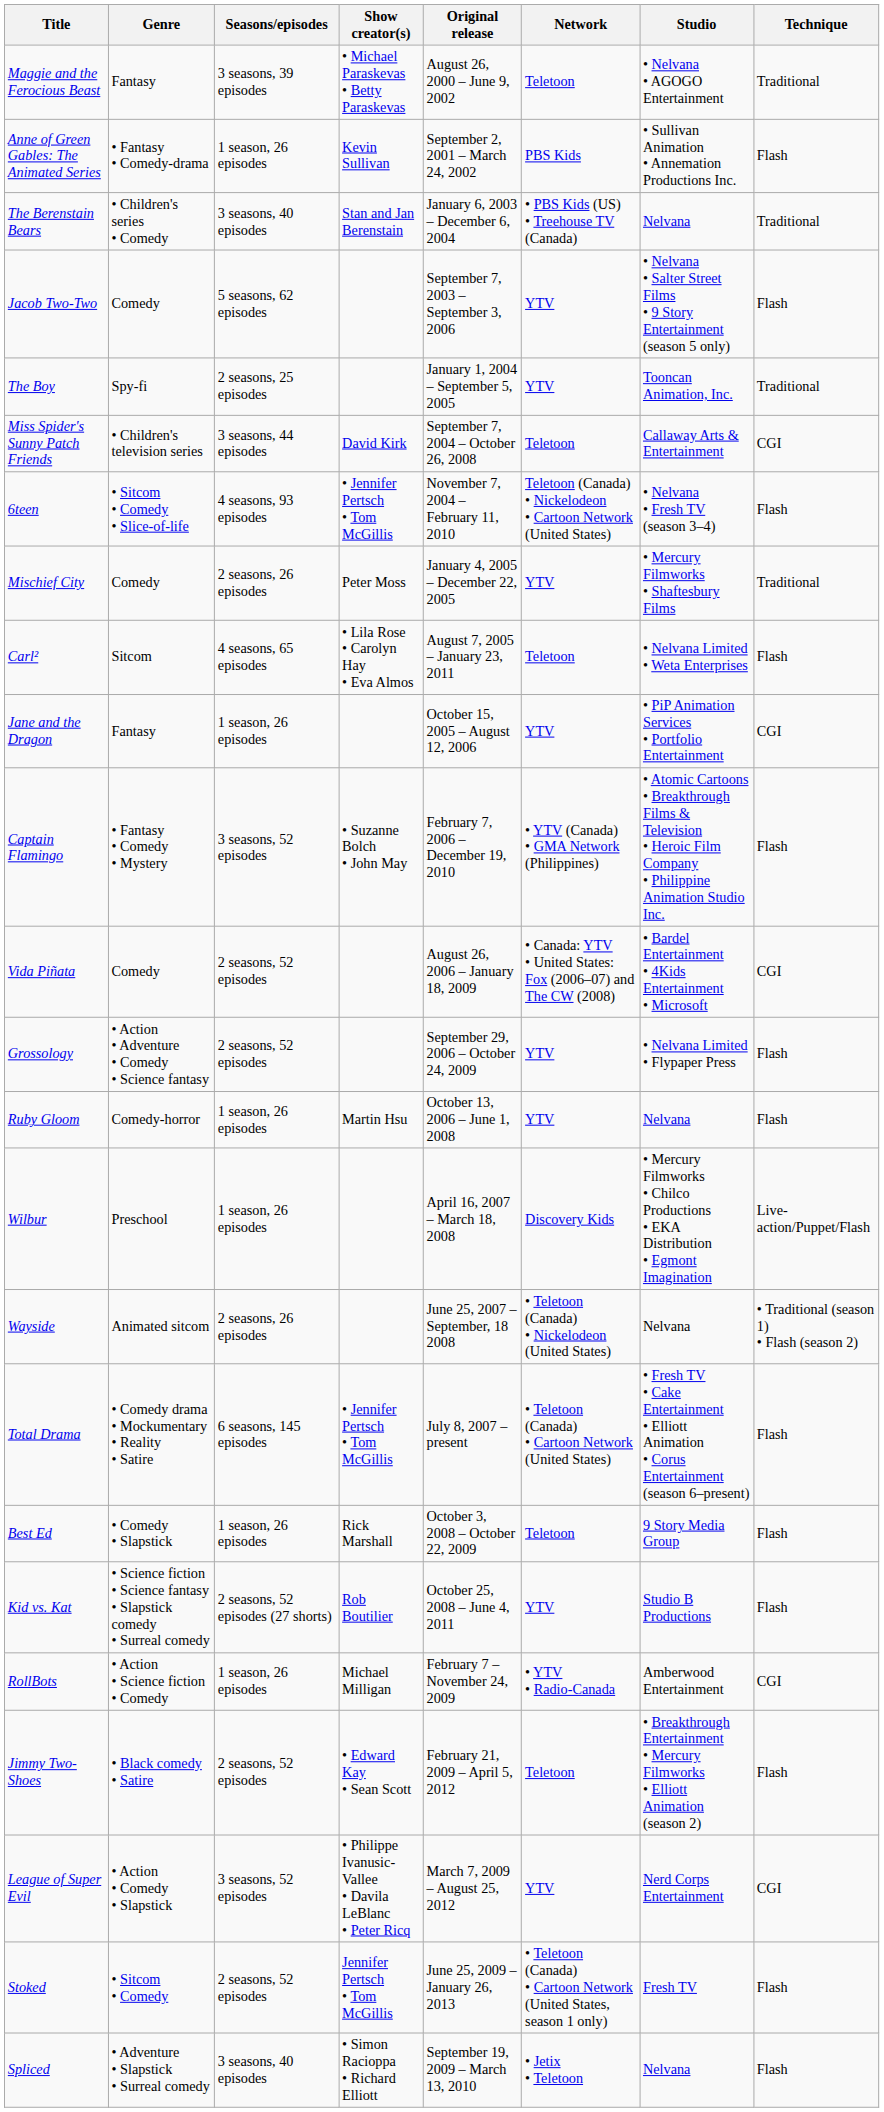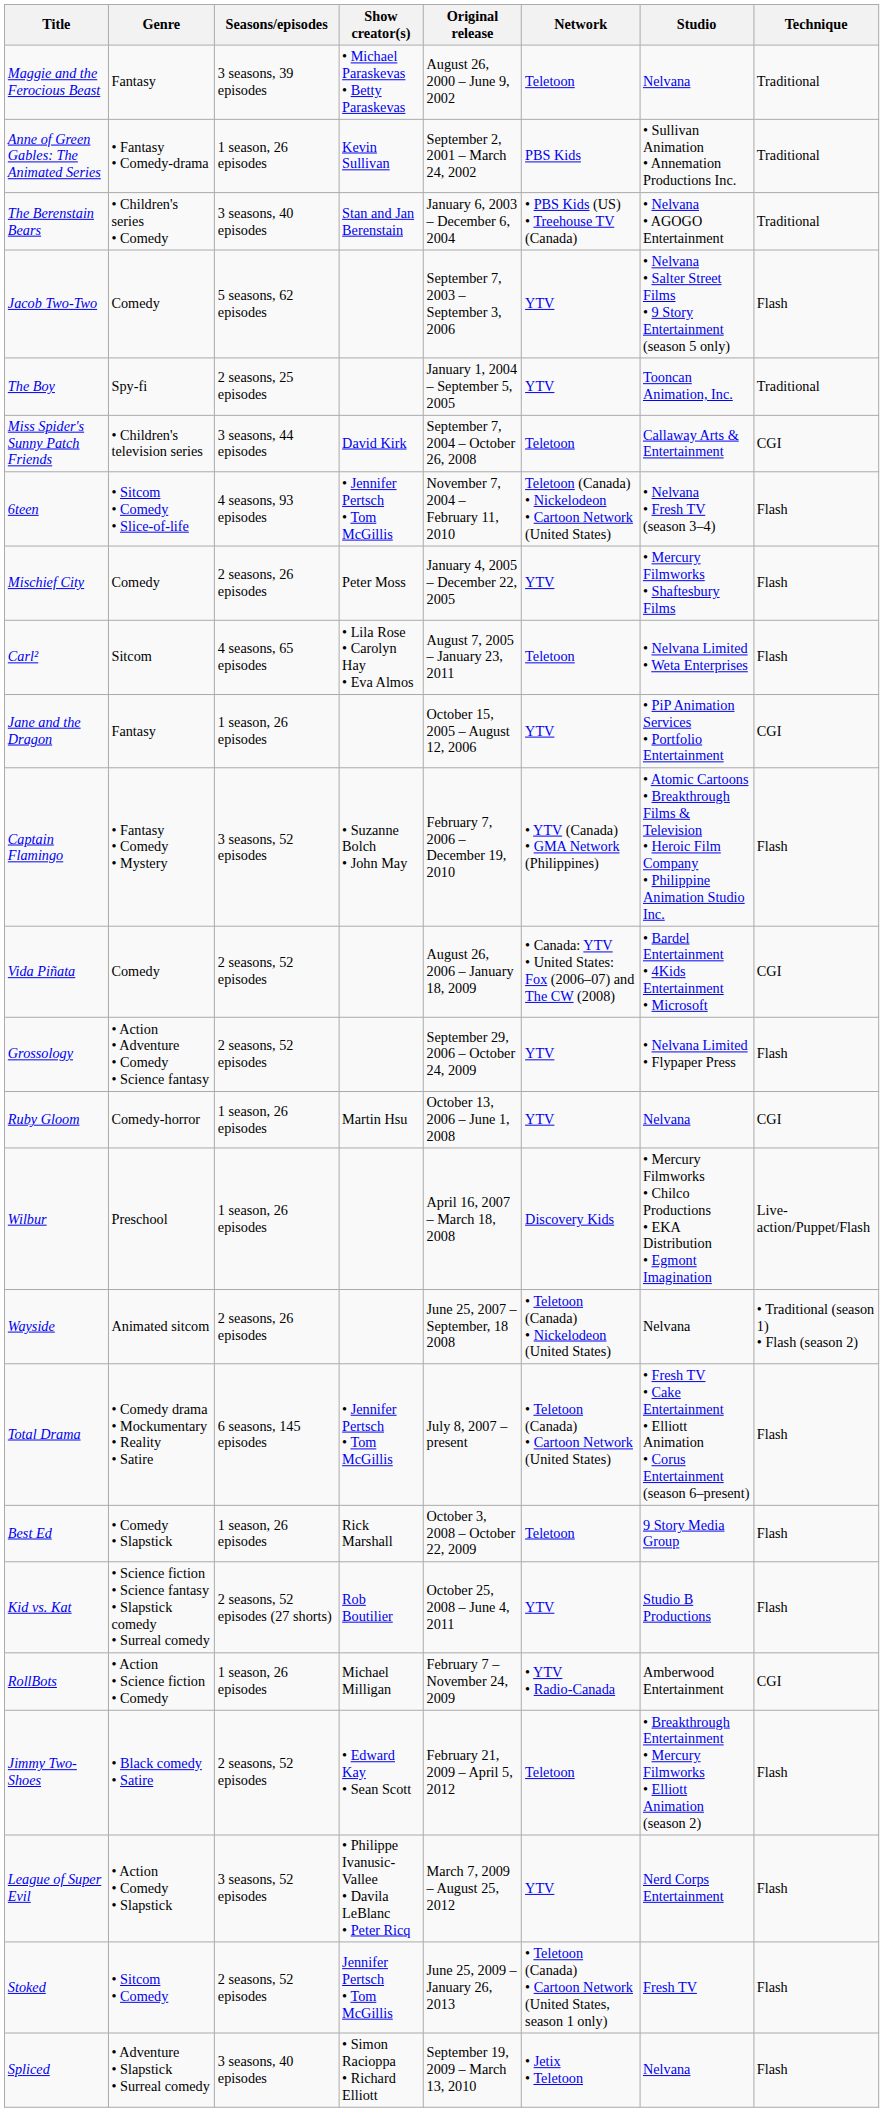 <table class="wikitable sortable" style="text-align: left; font-size:90%; width:100%;">
 <tr>
 <th>Title</th>
 <th>Genre</th>
 <th>Seasons/episodes</th>
 <th>Show creator(s)</th>
 <th>Original release</th>
 <th>Network</th>
 <th>Studio</th>
 <th>Technique</th>
 </tr>
 <tr>
 <td><em><a href='#'>Maggie and the Ferocious Beast</a></em></td>
 <td>Fantasy</td>
 <td>3 seasons, 39 episodes</td>
 <td>• <a href='#'>Michael Paraskevas</a><br>• <a href='#'>Betty Paraskevas</a></td>
 <td>August 26, 2000 – June 9, 2002</td>
 <td><a href='#'>Teletoon</a></td>
-<td>• <a href='#'>Nelvana</a><br>• AGOGO Entertainment</td>
+<td><a href='#'>Nelvana</a></td>
 <td>Traditional</td>
 </tr>
 <tr>
 <td><em><a href='#'>Anne of Green Gables: The Animated Series</a></em></td>
 <td>• Fantasy<br>• Comedy-drama</td>
 <td>1 season, 26 episodes</td>
 <td><a href='#'>Kevin Sullivan</a></td>
 <td>September 2, 2001 – March 24, 2002</td>
 <td><a href='#'>PBS Kids</a></td>
 <td>• Sullivan Animation<br>• Annemation Productions Inc.</td>
-<td>Flash</td>
+<td>Traditional</td>
 </tr>
 <tr>
 <td><em><a href='#'>The Berenstain Bears</a></em></td>
 <td>• Children's series<br>• Comedy</td>
 <td>3 seasons, 40 episodes</td>
 <td><a href='#'>Stan and Jan Berenstain</a></td>
 <td>January 6, 2003 – December 6, 2004</td>
 <td>• <a href='#'>PBS Kids</a> (US)<br>• <a href='#'>Treehouse TV</a> (Canada)</td>
-<td><a href='#'>Nelvana</a></td>
+<td>• <a href='#'>Nelvana</a><br>• AGOGO Entertainment</td>
 <td>Traditional</td>
 </tr>
 <tr>
 <td><em><a href='#'>Jacob Two-Two</a></em></td>
 <td>Comedy</td>
 <td>5 seasons, 62 episodes</td>
 <td></td>
 <td>September 7, 2003 – September 3, 2006</td>
 <td><a href='#'>YTV</a></td>
 <td>• <a href='#'>Nelvana</a><br>• <a href='#'>Salter Street Films</a><br>• <a href='#'>9 Story Entertainment</a> (season 5 only)</td>
 <td>Flash</td>
 </tr>
 <tr>
 <td><em><a href='#'>The Boy</a></em></td>
 <td>Spy-fi</td>
 <td>2 seasons, 25 episodes</td>
 <td></td>
 <td>January 1, 2004 – September 5, 2005</td>
 <td><a href='#'>YTV</a></td>
 <td><a href='#'>Tooncan Animation, Inc.</a></td>
 <td>Traditional</td>
 </tr>
 <tr>
 <td><em><a href='#'>Miss Spider's Sunny Patch Friends</a></em></td>
 <td>• Children's television series</td>
 <td>3 seasons, 44 episodes</td>
 <td><a href='#'>David Kirk</a></td>
 <td>September 7, 2004 – October 26, 2008</td>
 <td><a href='#'>Teletoon</a></td>
 <td><a href='#'>Callaway Arts & Entertainment</a></td>
 <td>CGI</td>
 </tr>
 <tr>
 <td><em><a href='#'>6teen</a></em></td>
 <td>• <a href='#'>Sitcom</a><br>• <a href='#'>Comedy</a><br>• <a href='#'>Slice-of-life</a></td>
 <td>4 seasons, 93 episodes</td>
 <td>• <a href='#'>Jennifer Pertsch</a><br>• <a href='#'>Tom McGillis</a></td>
 <td>November 7, 2004 – February 11, 2010</td>
 <td><a href='#'>Teletoon</a> (Canada)<br>• <a href='#'>Nickelodeon</a><br>• <a href='#'>Cartoon Network</a> (United States)</td>
 <td>• <a href='#'>Nelvana</a><br>• <a href='#'>Fresh TV</a> (season 3–4)</td>
 <td>Flash</td>
 </tr>
 <tr>
 <td><em><a href='#'>Mischief City</a></em></td>
 <td>Comedy</td>
 <td>2 seasons, 26 episodes</td>
 <td>Peter Moss</td>
 <td>January 4, 2005 – December 22, 2005</td>
 <td><a href='#'>YTV</a></td>
 <td>• <a href='#'>Mercury Filmworks</a><br>• <a href='#'>Shaftesbury Films</a></td>
-<td>Traditional</td>
+<td>Flash</td>
 </tr>
 <tr>
 <td><em><a href='#'>Carl²</a></em></td>
 <td>Sitcom</td>
 <td>4 seasons, 65 episodes</td>
 <td>• Lila Rose<br>• Carolyn Hay<br>• Eva Almos</td>
 <td>August 7, 2005 – January 23, 2011</td>
 <td><a href='#'>Teletoon</a></td>
 <td>• <a href='#'>Nelvana Limited</a><br>• <a href='#'>Weta Enterprises</a></td>
 <td>Flash</td>
 </tr>
 <tr>
 <td><em><a href='#'>Jane and the Dragon</a></em></td>
 <td>Fantasy</td>
 <td>1 season, 26 episodes</td>
 <td></td>
 <td>October 15, 2005 – August 12, 2006</td>
 <td><a href='#'>YTV</a></td>
 <td>• <a href='#'>PiP Animation Services</a><br>• <a href='#'>Portfolio Entertainment</a></td>
 <td>CGI</td>
 </tr>
 <tr>
 <td><em><a href='#'>Captain Flamingo</a></em></td>
 <td>• Fantasy<br>• Comedy<br>• Mystery</td>
 <td>3 seasons, 52 episodes</td>
 <td>• Suzanne Bolch<br>• John May</td>
 <td>February 7, 2006 – December 19, 2010</td>
 <td>• <a href='#'>YTV</a> (Canada)<br>• <a href='#'>GMA Network</a> (Philippines)</td>
 <td>• <a href='#'>Atomic Cartoons</a><br>• <a href='#'>Breakthrough Films & Television</a><br>• <a href='#'>Heroic Film Company</a><br>• <a href='#'>Philippine Animation Studio Inc.</a></td>
 <td>Flash</td>
 </tr>
 <tr>
 <td><em><a href='#'>Vida Piñata</a></em></td>
 <td>Comedy</td>
 <td>2 seasons, 52 episodes</td>
 <td></td>
 <td>August 26, 2006 – January 18, 2009</td>
 <td>• Canada: <a href='#'>YTV</a><br>• United States: <a href='#'>Fox</a> (2006–07) and <a href='#'>The CW</a> (2008)</td>
 <td>• <a href='#'>Bardel Entertainment</a><br>• <a href='#'>4Kids Entertainment</a><br>• <a href='#'>Microsoft</a></td>
 <td>CGI</td>
 </tr>
 <tr>
 <td><em><a href='#'>Grossology</a></em></td>
 <td>• Action<br>• Adventure<br>• Comedy<br>• Science fantasy</td>
 <td>2 seasons, 52 episodes</td>
 <td></td>
 <td>September 29, 2006 – October 24, 2009</td>
 <td><a href='#'>YTV</a></td>
 <td>• <a href='#'>Nelvana Limited</a><br>• Flypaper Press</td>
 <td>Flash</td>
 </tr>
 <tr>
 <td><em><a href='#'>Ruby Gloom</a></em></td>
 <td>Comedy-horror</td>
 <td>1 season, 26 episodes</td>
 <td>Martin Hsu</td>
 <td>October 13, 2006 – June 1, 2008</td>
 <td><a href='#'>YTV</a></td>
 <td><a href='#'>Nelvana</a></td>
-<td>Flash</td>
+<td>CGI</td>
 </tr>
 <tr>
 <td><em><a href='#'>Wilbur</a></em></td>
 <td>Preschool</td>
 <td>1 season, 26 episodes</td>
 <td></td>
 <td>April 16, 2007 – March 18, 2008</td>
 <td><a href='#'>Discovery Kids</a></td>
 <td>• Mercury Filmworks<br>• Chilco Productions<br>• EKA Distribution<br>• <a href='#'>Egmont Imagination</a></td>
 <td>Live-action/Puppet/Flash</td>
 </tr>
 <tr>
 <td><em><a href='#'>Wayside</a></em></td>
 <td>Animated sitcom</td>
 <td>2 seasons, 26 episodes</td>
 <td></td>
 <td>June 25, 2007 – September, 18 2008</td>
 <td>• <a href='#'>Teletoon</a> (Canada)<br>• <a href='#'>Nickelodeon</a> (United States)</td>
 <td>Nelvana</td>
 <td>• Traditional (season 1)<br>• Flash (season 2)</td>
 </tr>
 <tr>
 <td><em><a href='#'>Total Drama</a></em></td>
 <td>• Comedy drama<br>• Mockumentary<br>• Reality<br>• Satire</td>
 <td>6 seasons, 145 episodes</td>
 <td>• <a href='#'>Jennifer Pertsch</a><br>• <a href='#'>Tom McGillis</a></td>
 <td>July 8, 2007 – present</td>
 <td>• <a href='#'>Teletoon</a> (Canada)<br>• <a href='#'>Cartoon Network</a> (United States)</td>
 <td>• <a href='#'>Fresh TV</a><br>• <a href='#'>Cake Entertainment</a><br>• Elliott Animation<br>• <a href='#'>Corus Entertainment</a> (season 6–present)</td>
 <td>Flash</td>
 </tr>
 <tr>
 <td><em><a href='#'>Best Ed</a></em></td>
 <td>• Comedy<br>• Slapstick</td>
 <td>1 season, 26 episodes</td>
 <td>Rick Marshall</td>
 <td>October 3, 2008 – October 22, 2009</td>
 <td><a href='#'>Teletoon</a></td>
 <td><a href='#'>9 Story Media Group</a></td>
 <td>Flash</td>
 </tr>
 <tr>
 <td><em><a href='#'>Kid vs. Kat</a></em></td>
 <td>• Science fiction<br>• Science fantasy<br>• Slapstick comedy<br>• Surreal comedy</td>
 <td>2 seasons, 52 episodes (27 shorts)</td>
 <td><a href='#'>Rob Boutilier</a></td>
 <td>October 25, 2008 – June 4, 2011</td>
 <td><a href='#'>YTV</a></td>
 <td><a href='#'>Studio B Productions</a></td>
 <td>Flash</td>
 </tr>
 <tr>
 <td><em><a href='#'>RollBots</a></em></td>
 <td>• Action<br>• Science fiction<br>• Comedy</td>
 <td>1 season, 26 episodes</td>
 <td>Michael Milligan</td>
 <td>February 7 – November 24, 2009</td>
 <td>• <a href='#'>YTV</a><br>• <a href='#'>Radio-Canada</a></td>
 <td>Amberwood Entertainment</td>
 <td>CGI</td>
 </tr>
 <tr>
 <td><em><a href='#'>Jimmy Two-Shoes</a></em></td>
 <td>• <a href='#'>Black comedy</a><br>• <a href='#'>Satire</a></td>
 <td>2 seasons, 52 episodes</td>
 <td>• <a href='#'>Edward Kay</a><br>• Sean Scott</td>
 <td>February 21, 2009 – April 5, 2012</td>
 <td><a href='#'>Teletoon</a></td>
 <td>• <a href='#'>Breakthrough Entertainment</a><br>• <a href='#'>Mercury Filmworks</a><br>• <a href='#'>Elliott Animation</a> (season 2)</td>
 <td>Flash</td>
 </tr>
 <tr>
 <td><em><a href='#'>League of Super Evil</a></em></td>
 <td>• Action<br>• Comedy<br>• Slapstick</td>
 <td>3 seasons, 52 episodes</td>
 <td>• Philippe Ivanusic-Vallee<br>• Davila LeBlanc<br>• <a href='#'>Peter Ricq</a></td>
 <td>March 7, 2009 – August 25, 2012</td>
 <td><a href='#'>YTV</a></td>
 <td><a href='#'>Nerd Corps Entertainment</a></td>
-<td>CGI</td>
+<td>Flash</td>
 </tr>
 <tr>
 <td><em><a href='#'>Stoked</a></em></td>
 <td>• <a href='#'>Sitcom</a><br>• <a href='#'>Comedy</a></td>
 <td>2 seasons, 52 episodes</td>
 <td><a href='#'>Jennifer Pertsch</a><br>• <a href='#'>Tom McGillis</a></td>
 <td>June 25, 2009 – January 26, 2013</td>
 <td>• <a href='#'>Teletoon</a> (Canada)<br>• <a href='#'>Cartoon Network</a> (United States, season 1 only)</td>
 <td><a href='#'>Fresh TV</a></td>
 <td>Flash</td>
 </tr>
 <tr>
 <td><em><a href='#'>Spliced</a></em></td>
 <td>• Adventure<br>• Slapstick<br>• Surreal comedy</td>
 <td>3 seasons, 40 episodes</td>
 <td>• Simon Racioppa<br>• Richard Elliott</td>
 <td>September 19, 2009 – March 13, 2010</td>
 <td>• <a href='#'>Jetix</a><br>• <a href='#'>Teletoon</a></td>
 <td><a href='#'>Nelvana</a></td>
 <td>Flash</td>
 </tr>
 </table>
